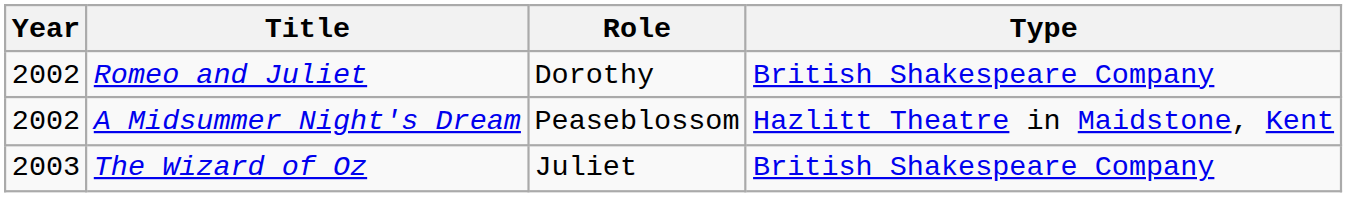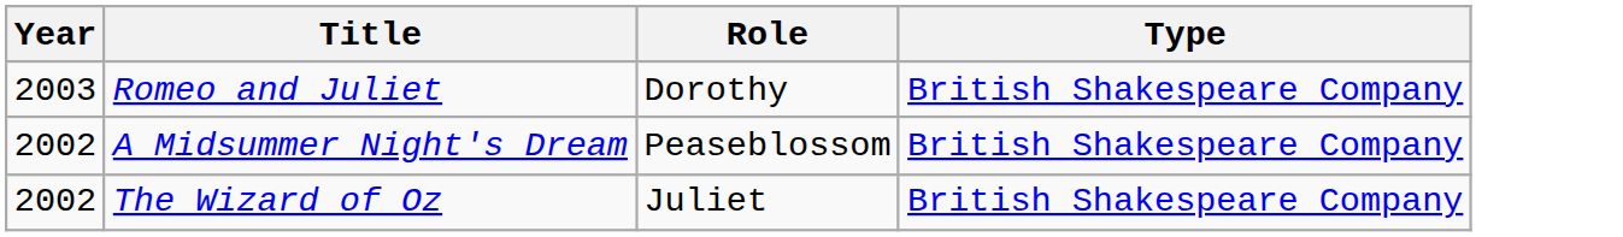 <table class=wikitable>
 <tr>
 <th>Year</th>
 <th>Title</th>
 <th>Role</th>
 <th>Type</th>
 </tr>
 <tr>
-<td>2002</td>
+<td>2003</td>
 <td><em><a href='#'>Romeo and Juliet</a></em></td>
 <td>Dorothy</td>
 <td><a href='#'>British Shakespeare Company</a></td>
 </tr>
 <tr>
 <td>2002</td>
 <td><em><a href='#'>A Midsummer Night's Dream</a></em></td>
 <td>Peaseblossom</td>
-<td><a href='#'>Hazlitt Theatre</a> in <a href='#'>Maidstone</a>, <a href='#'>Kent</a></td>
+<td><a href='#'>British Shakespeare Company</a></td>
 </tr>
 <tr>
-<td>2003</td>
+<td>2002</td>
 <td><em><a href='#'>The Wizard of Oz</a></em></td>
 <td>Juliet</td>
 <td><a href='#'>British Shakespeare Company</a></td>
 </tr>
 </table>
